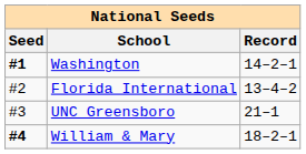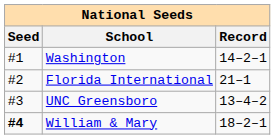 <table class="wikitable">
 <tr>
 <th colspan="5" style="background:#ffdead;">National Seeds</th>
 </tr>
 <tr>
 <th>Seed</th>
 <th>School</th>
 <th>Record</th>
 </tr>
 <tr>
-<td><strong>#1</strong></td>
+<td>#1</td>
 <td><a href='#'>Washington</a></td>
 <td>14–2–1</td>
 </tr>
 <tr>
 <td>#2</td>
 <td><a href='#'>Florida International</a></td>
-<td>13–4–2</td>
+<td>21–1</td>
 </tr>
 <tr>
 <td>#3</td>
 <td><a href='#'>UNC Greensboro</a></td>
-<td>21–1</td>
+<td>13–4–2</td>
 </tr>
 <tr>
 <td><strong>#4</strong></td>
 <td><a href='#'>William & Mary</a></td>
 <td>18–2–1</td>
 </tr>
 </table>
